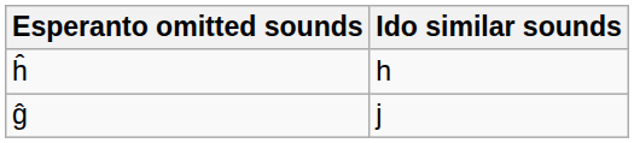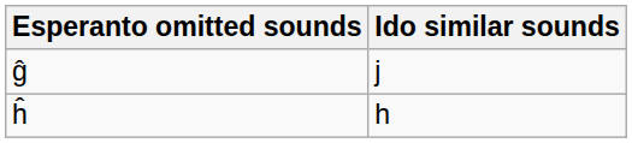 <table class="wikitable">
 <tr>
 <th>Esperanto omitted sounds</th>
 <th>Ido similar sounds</th>
 </tr>
 <tr>
+<td>ĝ</td>
+<td>j</td>
+</tr>
+<tr>
 <td>ĥ</td>
 <td>h</td>
 </tr>
-<tr>
-<td>ĝ</td>
-<td>j</td>
-</tr>
 </table>
